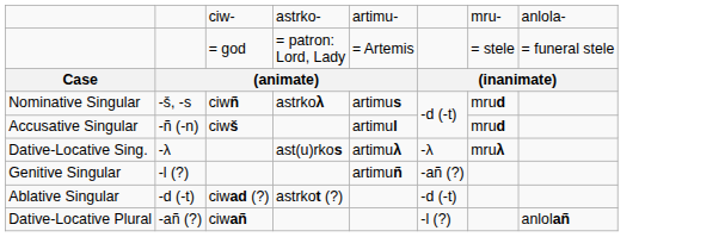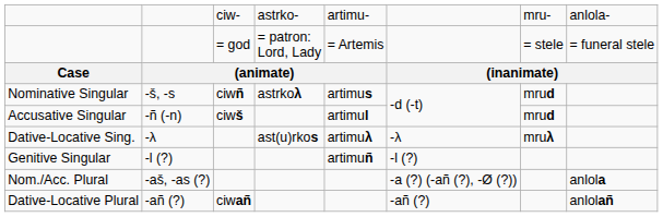 <table class="wikitable">
 <tr>
 <td></td>
 <td></td>
 <td>ciw-</td>
 <td>astrko-</td>
 <td>artimu-</td>
 <td></td>
 <td>mru-</td>
 <td>anlola-</td>
 </tr>
 <tr>
 <td></td>
 <td></td>
 <td>= god</td>
 <td>= patron:<br>Lord, Lady</td>
 <td>= Artemis</td>
 <td></td>
 <td>= stele</td>
 <td>= funeral stele</td>
 </tr>
 <tr>
 <th>Case</th>
 <th colspan="4" align="center">(animate)</th>
 <th colspan="3" align="center">(inanimate)</th>
 </tr>
 <tr>
 <td>Nominative Singular</td>
 <td>-š, -s</td>
 <td>ciw<strong>ñ</strong></td>
 <td>astrko<strong>λ</strong></td>
 <td>artimu<strong>s</strong></td>
 <td rowspan="2">-d (-t)</td>
 <td>mru<strong>d</strong></td>
 <td></td>
 </tr>
 <tr>
 <td>Accusative Singular</td>
 <td>-ñ (-n)</td>
 <td>ciw<strong>š</strong></td>
 <td></td>
 <td>artimu<strong>l</strong></td>
 <td>mru<strong>d</strong></td>
 <td></td>
 </tr>
 <tr>
 <td>Dative-Locative Sing.</td>
 <td>-λ</td>
 <td></td>
 <td>ast(u)rko<strong>s</strong></td>
 <td>artimu<strong>λ</strong></td>
 <td>-λ</td>
 <td>mru<strong>λ</strong></td>
 <td></td>
 </tr>
 <tr>
 <td>Genitive Singular</td>
 <td>-l (?)</td>
 <td></td>
 <td></td>
 <td>artimu<strong>ñ</strong></td>
-<td>-añ (?)</td>
+<td>-l (?)</td>
 <td></td>
 <td></td>
 </tr>
 <tr>
-<td>Ablative Singular</td>
-<td>-d (-t)</td>
-<td>ciw<strong>ad</strong> (?)</td>
-<td>astrko<strong>t</strong> (?)</td>
-<td></td>
-<td>-d (-t)</td>
+<td>Nom./Acc. Plural</td>
+<td>-aš, -as (?)</td>
 <td></td>
 <td></td>
+<td></td>
+<td>-a (?) (-añ (?), -Ø (?))</td>
+<td></td>
+<td>anlol<strong>a</strong></td>
 </tr>
 <tr>
 <td>Dative-Locative Plural</td>
 <td>-añ (?)</td>
 <td>ciw<strong>añ</strong></td>
 <td></td>
 <td></td>
-<td>-l (?)</td>
+<td>-añ (?)</td>
 <td></td>
 <td>anlol<strong>añ</strong></td>
 </tr>
 </table>
